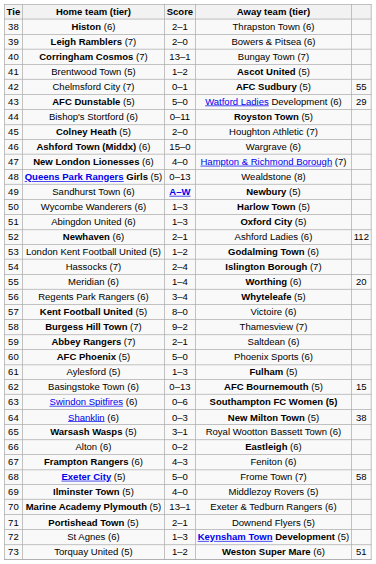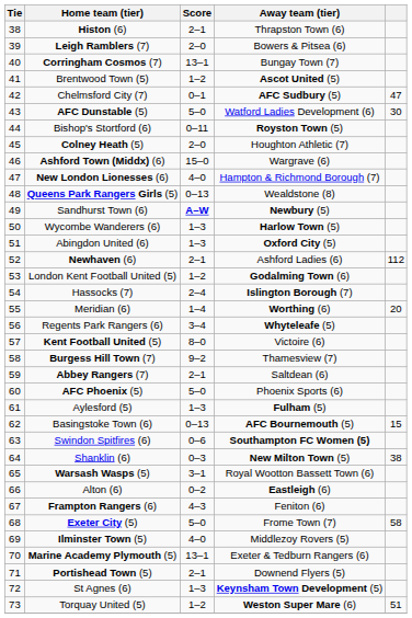 <table class="wikitable" style="text-align:center; font-size:85%">
 <tr>
 <th>Tie</th>
 <th>Home team (tier)</th>
 <th>Score</th>
 <th>Away team (tier)</th>
 <th></th>
 </tr>
 <tr>
 <td>38</td>
 <td><strong>Histon</strong> (6)</td>
 <td>2–1</td>
 <td>Thrapston Town (6)</td>
 <td></td>
 </tr>
 <tr>
 <td>39</td>
 <td><strong>Leigh Ramblers</strong> (7)</td>
 <td>2–0</td>
 <td>Bowers & Pitsea (6)</td>
 <td></td>
 </tr>
 <tr>
 <td>40</td>
 <td><strong>Corringham Cosmos</strong> (7)</td>
 <td>13–1</td>
 <td>Bungay Town (7)</td>
 <td></td>
 </tr>
 <tr>
 <td>41</td>
 <td>Brentwood Town (5)</td>
 <td>1–2</td>
 <td><strong>Ascot United</strong> (5)</td>
 <td></td>
 </tr>
 <tr>
 <td>42</td>
 <td>Chelmsford City (7)</td>
 <td>0–1</td>
 <td><strong>AFC Sudbury</strong> (5)</td>
-<td>55</td>
+<td>47</td>
 </tr>
 <tr>
 <td>43</td>
 <td><strong>AFC Dunstable</strong> (5)</td>
 <td>5–0</td>
 <td><a href='#'>Watford Ladies</a> Development (6)</td>
-<td>29</td>
+<td>30</td>
 </tr>
 <tr>
 <td>44</td>
 <td>Bishop's Stortford (6)</td>
 <td>0–11</td>
 <td><strong>Royston Town</strong> (5)</td>
 <td></td>
 </tr>
 <tr>
 <td>45</td>
 <td><strong>Colney Heath</strong> (5)</td>
 <td>2–0</td>
 <td>Houghton Athletic (7)</td>
 <td></td>
 </tr>
 <tr>
 <td>46</td>
 <td><strong>Ashford Town (Middx)</strong> (6)</td>
 <td>15–0</td>
 <td>Wargrave (6)</td>
 <td></td>
 </tr>
 <tr>
 <td>47</td>
 <td><strong>New London Lionesses</strong> (6)</td>
 <td>4–0</td>
 <td><a href='#'>Hampton & Richmond Borough</a> (7)</td>
 <td></td>
 </tr>
 <tr>
 <td>48</td>
 <td><strong><a href='#'>Queens Park Rangers</a> Girls</strong> (5)</td>
 <td>0–13</td>
 <td>Wealdstone (8)</td>
 <td></td>
 </tr>
 <tr>
 <td>49</td>
 <td>Sandhurst Town (6)</td>
 <td><strong><a href='#'>A–W</a></strong></td>
 <td><strong>Newbury</strong> (5)</td>
 <td></td>
 </tr>
 <tr>
 <td>50</td>
 <td>Wycombe Wanderers (6)</td>
 <td>1–3</td>
 <td><strong>Harlow Town</strong> (5)</td>
 <td></td>
 </tr>
 <tr>
 <td>51</td>
 <td>Abingdon United (6)</td>
 <td>1–3</td>
 <td><strong>Oxford City</strong> (5)</td>
 <td></td>
 </tr>
 <tr>
 <td>52</td>
 <td><strong>Newhaven</strong> (6)</td>
 <td>2–1</td>
 <td>Ashford Ladies (6)</td>
 <td>112</td>
 </tr>
 <tr>
 <td>53</td>
 <td>London Kent Football United (5)</td>
 <td>1–2</td>
 <td><strong>Godalming Town</strong> (6)</td>
 <td></td>
 </tr>
 <tr>
 <td>54</td>
 <td>Hassocks (7)</td>
 <td>2–4</td>
 <td><strong>Islington Borough</strong> (7)</td>
 <td></td>
 </tr>
 <tr>
 <td>55</td>
 <td>Meridian (6)</td>
 <td>1–4</td>
 <td><strong>Worthing</strong> (6)</td>
 <td>20</td>
 </tr>
 <tr>
 <td>56</td>
 <td>Regents Park Rangers (6)</td>
 <td>3–4</td>
 <td><strong>Whyteleafe</strong> (5)</td>
 <td></td>
 </tr>
 <tr>
 <td>57</td>
 <td><strong>Kent Football United</strong> (5)</td>
 <td>8–0</td>
 <td>Victoire (6)</td>
 <td></td>
 </tr>
 <tr>
 <td>58</td>
 <td><strong>Burgess Hill Town</strong> (7)</td>
 <td>9–2</td>
 <td>Thamesview (7)</td>
 <td></td>
 </tr>
 <tr>
 <td>59</td>
 <td><strong>Abbey Rangers</strong> (7)</td>
 <td>2–1 </td>
 <td>Saltdean (6)</td>
 <td></td>
 </tr>
 <tr>
 <td>60</td>
 <td><strong>AFC Phoenix</strong> (5)</td>
 <td>5–0</td>
 <td>Phoenix Sports (6)</td>
 <td></td>
 </tr>
 <tr>
 <td>61</td>
 <td>Aylesford (5)</td>
 <td>1–3</td>
 <td><strong>Fulham</strong> (5)</td>
 <td></td>
 </tr>
 <tr>
 <td>62</td>
 <td>Basingstoke Town (6)</td>
 <td>0–13</td>
 <td><strong>AFC Bournemouth</strong> (5)</td>
 <td>15</td>
 </tr>
 <tr>
 <td>63</td>
 <td><a href='#'>Swindon Spitfires</a> (6)</td>
 <td>0–6</td>
 <td><strong>Southampton FC Women (5)</strong></td>
 <td></td>
 </tr>
 <tr>
 <td>64</td>
 <td><a href='#'>Shanklin</a> (6)</td>
 <td>0–3</td>
 <td><strong>New Milton Town</strong> (5)</td>
 <td>38</td>
 </tr>
 <tr>
 <td>65</td>
 <td><strong>Warsash Wasps</strong> (5)</td>
 <td>3–1</td>
 <td>Royal Wootton Bassett Town (6)</td>
 <td></td>
 </tr>
 <tr>
 <td>66</td>
 <td>Alton (6)</td>
 <td>0–2</td>
 <td><strong>Eastleigh</strong> (6)</td>
 <td></td>
 </tr>
 <tr>
 <td>67</td>
 <td><strong>Frampton Rangers</strong> (6)</td>
 <td>4–3</td>
 <td>Feniton (6)</td>
 <td></td>
 </tr>
 <tr>
 <td>68</td>
 <td><strong><a href='#'>Exeter City</a></strong> (5)</td>
 <td>5–0</td>
 <td>Frome Town (7)</td>
 <td>58</td>
 </tr>
 <tr>
 <td>69</td>
 <td><strong>Ilminster Town</strong> (5)</td>
 <td>4–0</td>
 <td>Middlezoy Rovers (5)</td>
 <td></td>
 </tr>
 <tr>
 <td>70</td>
 <td><strong>Marine Academy Plymouth</strong> (5)</td>
 <td>13–1</td>
 <td>Exeter & Tedburn Rangers (6)</td>
 <td></td>
 </tr>
 <tr>
 <td>71</td>
 <td><strong>Portishead Town</strong> (5)</td>
 <td>2–1</td>
 <td>Downend Flyers (5)</td>
 <td></td>
 </tr>
 <tr>
 <td>72</td>
 <td>St Agnes (6)</td>
 <td>1–3</td>
 <td><strong><a href='#'>Keynsham Town</a> Development</strong> (5)</td>
 <td></td>
 </tr>
 <tr>
 <td>73</td>
 <td>Torquay United (5)</td>
 <td>1–2</td>
 <td><strong>Weston Super Mare</strong> (6)</td>
 <td>51</td>
 </tr>
 <tr>
 </tr>
 </table>
